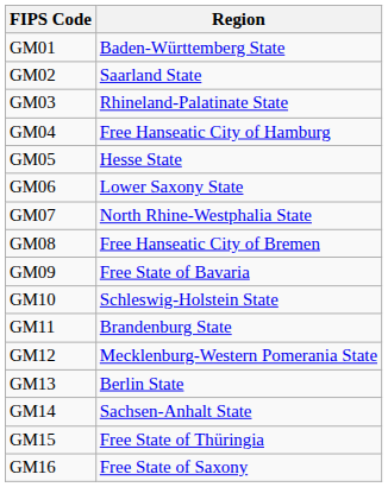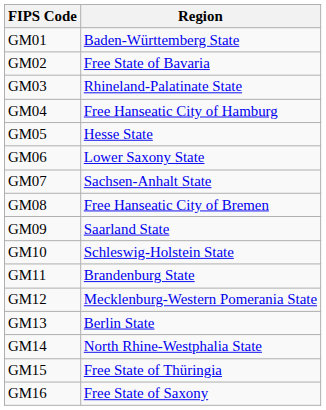 <table class="wikitable">
 <tr>
 <th>FIPS Code</th>
 <th>Region</th>
 </tr>
 <tr>
 <td>GM01</td>
 <td><a href='#'>Baden-Württemberg State</a></td>
 </tr>
 <tr>
 <td>GM02</td>
-<td><a href='#'>Saarland State</a></td>
+<td><a href='#'>Free State of Bavaria</a></td>
 </tr>
 <tr>
 <td>GM03</td>
 <td><a href='#'>Rhineland-Palatinate State</a></td>
 </tr>
 <tr>
 <td>GM04</td>
 <td><a href='#'>Free Hanseatic City of Hamburg</a></td>
 </tr>
 <tr>
 <td>GM05</td>
 <td><a href='#'>Hesse State</a></td>
 </tr>
 <tr>
 <td>GM06</td>
 <td><a href='#'>Lower Saxony State</a></td>
 </tr>
 <tr>
 <td>GM07</td>
-<td><a href='#'>North Rhine-Westphalia State</a></td>
+<td><a href='#'>Sachsen-Anhalt State</a></td>
 </tr>
 <tr>
 <td>GM08</td>
 <td><a href='#'>Free Hanseatic City of Bremen</a></td>
 </tr>
 <tr>
 <td>GM09</td>
-<td><a href='#'>Free State of Bavaria</a></td>
+<td><a href='#'>Saarland State</a></td>
 </tr>
 <tr>
 <td>GM10</td>
 <td><a href='#'>Schleswig-Holstein State</a></td>
 </tr>
 <tr>
 <td>GM11</td>
 <td><a href='#'>Brandenburg State</a></td>
 </tr>
 <tr>
 <td>GM12</td>
 <td><a href='#'>Mecklenburg-Western Pomerania State</a></td>
 </tr>
 <tr>
 <td>GM13</td>
 <td><a href='#'>Berlin State</a></td>
 </tr>
 <tr>
 <td>GM14</td>
-<td><a href='#'>Sachsen-Anhalt State</a></td>
+<td><a href='#'>North Rhine-Westphalia State</a></td>
 </tr>
 <tr>
 <td>GM15</td>
 <td><a href='#'>Free State of Thüringia</a></td>
 </tr>
 <tr>
 <td>GM16</td>
 <td><a href='#'>Free State of Saxony</a></td>
 </tr>
 </table>
